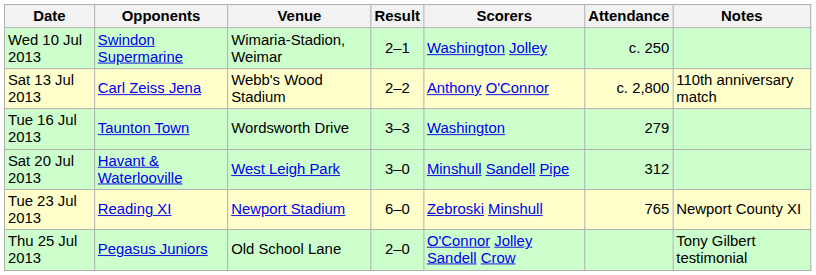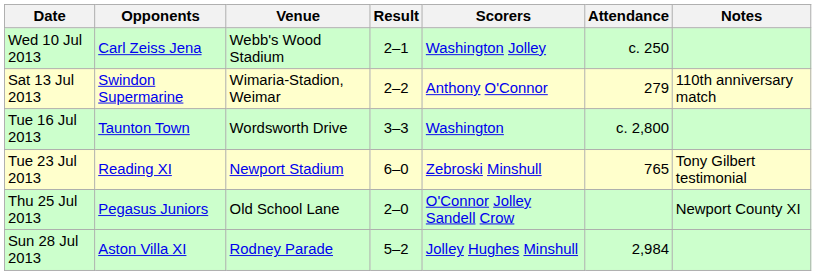 <table class="wikitable">
 <tr>
 <th>Date</th>
 <th>Opponents</th>
 <th>Venue</th>
 <th>Result</th>
 <th>Scorers</th>
 <th>Attendance</th>
 <th>Notes</th>
 </tr>
 <tr bgcolor="#ccffcc">
 <td>Wed 10 Jul 2013</td>
-<td><a href='#'>Swindon Supermarine</a></td>
-<td>Wimaria-Stadion, Weimar</td>
+<td><a href='#'>Carl Zeiss Jena</a></td>
+<td>Webb's Wood Stadium</td>
 <td align="center">2–1</td>
 <td><a href='#'>Washington</a>  <a href='#'>Jolley</a> </td>
 <td align="right">c. 250</td>
 <td></td>
 </tr>
 <tr bgcolor="#ffffcc">
 <td>Sat 13 Jul 2013</td>
-<td><a href='#'>Carl Zeiss Jena</a></td>
-<td>Webb's Wood Stadium</td>
+<td><a href='#'>Swindon Supermarine</a></td>
+<td>Wimaria-Stadion, Weimar</td>
 <td align="center">2–2</td>
 <td><a href='#'>Anthony</a>  <a href='#'>O'Connor</a> </td>
-<td align="right">c. 2,800</td>
+<td align="right">279</td>
 <td>110th anniversary match</td>
 </tr>
 <tr bgcolor="#ccffcc">
 <td>Tue 16 Jul 2013</td>
 <td><a href='#'>Taunton Town</a></td>
 <td>Wordsworth Drive</td>
 <td align="center">3–3</td>
 <td><a href='#'>Washington</a> </td>
-<td align="right">279</td>
-<td></td>
-</tr>
-<tr bgcolor="#ccffcc">
-<td>Sat 20 Jul 2013</td>
-<td><a href='#'>Havant & Waterlooville</a></td>
-<td><a href='#'>West Leigh Park</a></td>
-<td align="center">3–0</td>
-<td><a href='#'>Minshull</a>  <a href='#'>Sandell</a>  <a href='#'>Pipe</a> </td>
-<td align="right">312</td>
+<td align="right">c. 2,800</td>
 <td></td>
 </tr>
 <tr bgcolor="#ffffcc">
 <td>Tue 23 Jul 2013</td>
 <td><a href='#'>Reading XI</a></td>
 <td><a href='#'>Newport Stadium</a></td>
 <td align="center">6–0</td>
 <td><a href='#'>Zebroski</a>  <a href='#'>Minshull</a> </td>
 <td align="right">765</td>
-<td>Newport County XI</td>
+<td>Tony Gilbert testimonial</td>
 </tr>
 <tr bgcolor="#ccffcc">
 <td>Thu 25 Jul 2013</td>
 <td><a href='#'>Pegasus Juniors</a></td>
 <td>Old School Lane</td>
 <td align="center">2–0</td>
 <td><a href='#'>O'Connor</a>  <a href='#'>Jolley</a>  <a href='#'>Sandell</a>  <a href='#'>Crow</a> </td>
 <td align="right"></td>
-<td>Tony Gilbert testimonial</td>
+<td>Newport County XI</td>
+</tr>
+<tr bgcolor="#ccffcc">
+<td>Sun 28 Jul 2013</td>
+<td><a href='#'>Aston Villa XI</a></td>
+<td><a href='#'>Rodney Parade</a></td>
+<td align="center">5–2</td>
+<td><a href='#'>Jolley</a>   <a href='#'>Hughes</a>  <a href='#'>Minshull</a>  </td>
+<td align="right">2,984</td>
+<td></td>
 </tr>
 </table>
